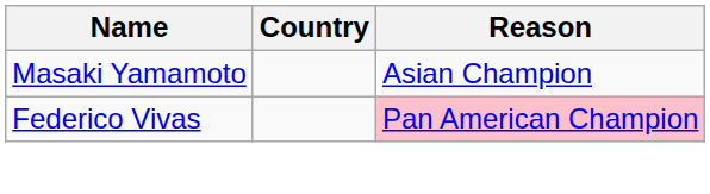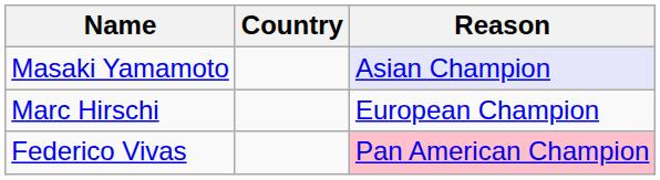 <table class="wikitable">
 <tr>
 <th>Name</th>
 <th>Country</th>
 <th>Reason</th>
 </tr>
 <tr>
 <td><a href='#'>Masaki Yamamoto</a></td>
 <td></td>
-<td><a href='#'>Asian Champion</a></td>
+<td style="background: lavender;"><a href='#'>Asian Champion</a></td>
+</tr>
+<tr>
+<td><a href='#'>Marc Hirschi</a></td>
+<td></td>
+<td><a href='#'>European Champion</a></td>
 </tr>
 <tr>
 <td><a href='#'>Federico Vivas</a></td>
 <td></td>
 <td style="background: pink;"><a href='#'>Pan American Champion</a></td>
 </tr>
 </table>
